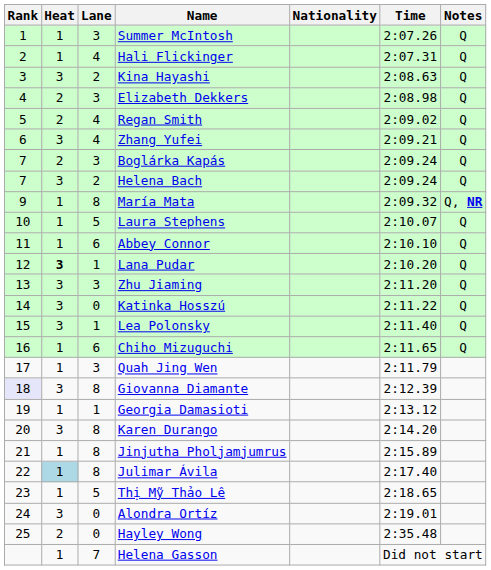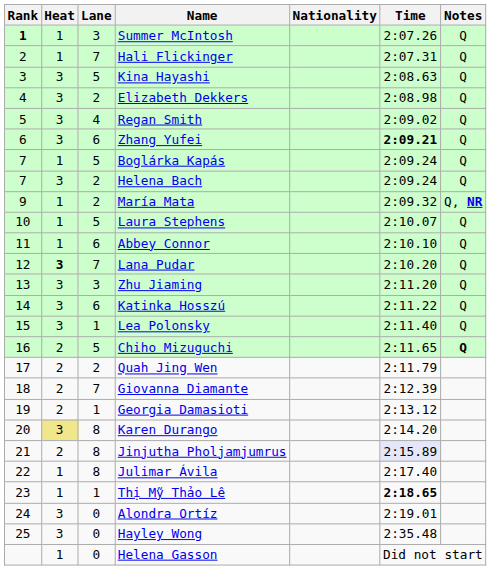 <table class="wikitable sortable" style="text-align:center">
 <tr>
 <th>Rank</th>
 <th>Heat</th>
 <th>Lane</th>
 <th>Name</th>
 <th>Nationality</th>
 <th>Time</th>
 <th>Notes</th>
 </tr>
 <tr bgcolor=ccffcc>
-<td>1</td>
+<td><strong>1</strong></td>
 <td>1</td>
 <td>3</td>
 <td align=left><a href='#'>Summer McIntosh</a></td>
 <td align=left></td>
 <td>2:07.26</td>
 <td>Q</td>
 </tr>
 <tr bgcolor=ccffcc>
 <td>2</td>
 <td>1</td>
-<td>4</td>
+<td>7</td>
 <td align=left><a href='#'>Hali Flickinger</a></td>
 <td align=left></td>
 <td>2:07.31</td>
 <td>Q</td>
 </tr>
 <tr bgcolor=ccffcc>
 <td>3</td>
 <td>3</td>
-<td>2</td>
+<td>5</td>
 <td align=left><a href='#'>Kina Hayashi</a></td>
 <td align=left></td>
 <td>2:08.63</td>
 <td>Q</td>
 </tr>
 <tr bgcolor=ccffcc>
 <td>4</td>
+<td>3</td>
 <td>2</td>
-<td>3</td>
 <td align=left><a href='#'>Elizabeth Dekkers</a></td>
 <td align=left></td>
 <td>2:08.98</td>
 <td>Q</td>
 </tr>
 <tr bgcolor=ccffcc>
 <td>5</td>
-<td>2</td>
+<td>3</td>
 <td>4</td>
 <td align=left><a href='#'>Regan Smith</a></td>
 <td align=left></td>
 <td>2:09.02</td>
 <td>Q</td>
 </tr>
 <tr bgcolor=ccffcc>
 <td>6</td>
 <td>3</td>
-<td>4</td>
+<td>6</td>
 <td align=left><a href='#'>Zhang Yufei</a></td>
 <td align=left></td>
-<td>2:09.21</td>
+<td><strong>2:09.21</strong></td>
 <td>Q</td>
 </tr>
 <tr bgcolor=ccffcc>
 <td>7</td>
-<td>2</td>
-<td>3</td>
+<td>1</td>
+<td>5</td>
 <td align=left><a href='#'>Boglárka Kapás</a></td>
 <td align=left></td>
 <td>2:09.24</td>
 <td>Q</td>
 </tr>
 <tr bgcolor=ccffcc>
 <td>7</td>
 <td>3</td>
 <td>2</td>
 <td align=left><a href='#'>Helena Bach</a></td>
 <td align=left></td>
 <td>2:09.24</td>
 <td>Q</td>
 </tr>
 <tr bgcolor=ccffcc>
 <td>9</td>
 <td>1</td>
-<td>8</td>
+<td>2</td>
 <td align=left><a href='#'>María Mata</a></td>
 <td align=left></td>
 <td>2:09.32</td>
 <td>Q, <strong><a href='#'>NR</a></strong></td>
 </tr>
 <tr bgcolor=ccffcc>
 <td>10</td>
 <td>1</td>
 <td>5</td>
 <td align=left><a href='#'>Laura Stephens</a></td>
 <td align=left></td>
 <td>2:10.07</td>
 <td>Q</td>
 </tr>
 <tr bgcolor=ccffcc>
 <td>11</td>
 <td>1</td>
 <td>6</td>
 <td align=left><a href='#'>Abbey Connor</a></td>
 <td align=left></td>
 <td>2:10.10</td>
 <td>Q</td>
 </tr>
 <tr bgcolor=ccffcc>
 <td>12</td>
 <td><strong>3</strong></td>
-<td>1</td>
+<td>7</td>
 <td align=left><a href='#'>Lana Pudar</a></td>
 <td align=left></td>
 <td>2:10.20</td>
 <td>Q</td>
 </tr>
 <tr bgcolor=ccffcc>
 <td>13</td>
 <td>3</td>
 <td>3</td>
 <td align=left><a href='#'>Zhu Jiaming</a></td>
 <td align=left></td>
 <td>2:11.20</td>
 <td>Q</td>
 </tr>
 <tr bgcolor=ccffcc>
 <td>14</td>
 <td>3</td>
-<td>0</td>
+<td>6</td>
 <td align=left><a href='#'>Katinka Hosszú</a></td>
 <td align=left></td>
 <td>2:11.22</td>
 <td>Q</td>
 </tr>
 <tr bgcolor=ccffcc>
 <td>15</td>
 <td>3</td>
 <td>1</td>
 <td align=left><a href='#'>Lea Polonsky</a></td>
 <td align=left></td>
 <td>2:11.40</td>
 <td>Q</td>
 </tr>
 <tr bgcolor=ccffcc>
 <td>16</td>
-<td>1</td>
-<td>6</td>
+<td>2</td>
+<td>5</td>
 <td align=left><a href='#'>Chiho Mizuguchi</a></td>
 <td align=left></td>
 <td>2:11.65</td>
-<td>Q</td>
+<td><strong>Q</strong></td>
 </tr>
 <tr>
 <td>17</td>
-<td>1</td>
-<td>3</td>
+<td>2</td>
+<td>2</td>
 <td align=left><a href='#'>Quah Jing Wen</a></td>
 <td align=left></td>
 <td>2:11.79</td>
 <td></td>
 </tr>
 <tr>
-<td style="background: lavender;">18</td>
-<td>3</td>
-<td>8</td>
+<td>18</td>
+<td>2</td>
+<td>7</td>
 <td align=left><a href='#'>Giovanna Diamante</a></td>
 <td align=left></td>
 <td>2:12.39</td>
 <td></td>
 </tr>
 <tr>
 <td>19</td>
-<td>1</td>
+<td>2</td>
 <td>1</td>
 <td align=left><a href='#'>Georgia Damasioti</a></td>
 <td align=left></td>
 <td>2:13.12</td>
 <td></td>
 </tr>
 <tr>
 <td>20</td>
-<td>3</td>
+<td style="background: khaki;">3</td>
 <td>8</td>
 <td align=left><a href='#'>Karen Durango</a></td>
 <td align=left></td>
 <td>2:14.20</td>
 <td></td>
 </tr>
 <tr>
 <td>21</td>
-<td>1</td>
+<td>2</td>
 <td>8</td>
 <td align=left><a href='#'>Jinjutha Pholjamjumrus</a></td>
 <td align=left></td>
-<td>2:15.89</td>
+<td style="background: lavender;">2:15.89</td>
 <td></td>
 </tr>
 <tr>
 <td>22</td>
-<td style="background: lightblue;">1</td>
+<td>1</td>
 <td>8</td>
 <td align=left><a href='#'>Julimar Ávila</a></td>
 <td align=left></td>
 <td>2:17.40</td>
 <td></td>
 </tr>
 <tr>
 <td>23</td>
 <td>1</td>
-<td>5</td>
+<td>1</td>
 <td align=left><a href='#'>Thị Mỹ Thảo Lê</a></td>
 <td align=left></td>
-<td>2:18.65</td>
+<td><strong>2:18.65</strong></td>
 <td></td>
 </tr>
 <tr>
 <td>24</td>
 <td>3</td>
 <td>0</td>
 <td align=left><a href='#'>Alondra Ortíz</a></td>
 <td align=left></td>
 <td>2:19.01</td>
 <td></td>
 </tr>
 <tr>
 <td>25</td>
-<td>2</td>
+<td>3</td>
 <td>0</td>
 <td align=left><a href='#'>Hayley Wong</a></td>
 <td align=left></td>
 <td>2:35.48</td>
 <td></td>
 </tr>
 <tr>
 <td></td>
 <td>1</td>
-<td>7</td>
+<td>0</td>
 <td align=left><a href='#'>Helena Gasson</a></td>
 <td align=left></td>
 <td colspan=2>Did not start</td>
 </tr>
 </table>
